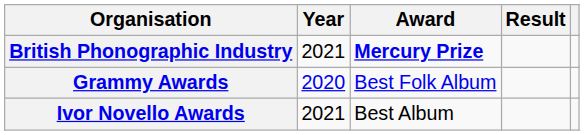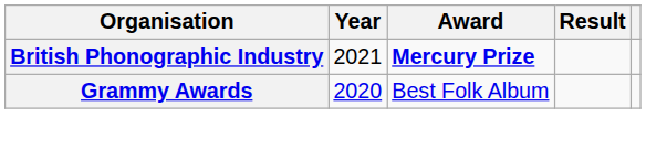 <table class="wikitable sortable plainrowheaders">
 <tr>
 <th scope="col">Organisation</th>
 <th scope="col">Year</th>
 <th scope="col">Award</th>
 <th scope="col">Result</th>
 <th scope="col" class="unsortable"></th>
 </tr>
 <tr>
 <th scope="row"><a href='#'>British Phonographic Industry</a></th>
 <td>2021</td>
 <td><strong><a href='#'>Mercury Prize</a></strong></td>
 <td></td>
 <td></td>
 </tr>
 <tr>
 <th scope="row"><a href='#'>Grammy Awards</a></th>
 <td><a href='#'>2020</a></td>
 <td><a href='#'>Best Folk Album</a></td>
 <td></td>
 <td></td>
 </tr>
-<tr>
-<th scope="row"><a href='#'>Ivor Novello Awards</a></th>
-<td>2021</td>
-<td>Best Album</td>
-<td></td>
-<td></td>
-</tr>
 </table>
